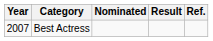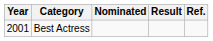 <table class="wikitable">
 <tr>
 <th>Year</th>
 <th>Category</th>
 <th>Nominated</th>
 <th>Result</th>
 <th>Ref.</th>
 </tr>
 <tr>
-<td>2007</td>
+<td>2001</td>
 <td>Best Actress</td>
 <td></td>
 <td></td>
 <td></td>
 </tr>
 </table>
